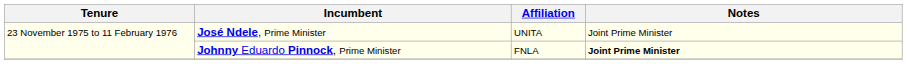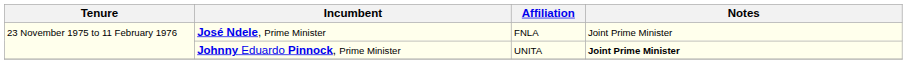 <table class="wikitable">
 <tr align=left>
 <th width="18%">Tenure</th>
 <th width="30%">Incumbent</th>
 <th width="7%"><a href='#'>Affiliation</a></th>
 <th width="30%">Notes</th>
 </tr>
 <tr valign=top bgcolor="#ffffec">
 <td valign=top rowspan="2"><small>23 November 1975 to 11 February 1976</small></td>
 <td><strong><a href='#'>José Ndele</a></strong>, <small>Prime Minister</small></td>
-<td valign=top><small>UNITA</small></td>
+<td valign=top><small>FNLA</small></td>
 <td><small>Joint Prime Minister</small></td>
 </tr>
 <tr valign=top bgcolor="#ffffec">
 <td><a href='#'><strong>Johnny</strong> Eduardo <strong>Pinnock</strong></a>, <small>Prime Minister</small></td>
-<td valign=top><small>FNLA</small></td>
+<td valign=top><small>UNITA</small></td>
 <td><strong><small>Joint Prime Minister</small></strong></td>
 </tr>
 <tr>
 </tr>
 </table>
